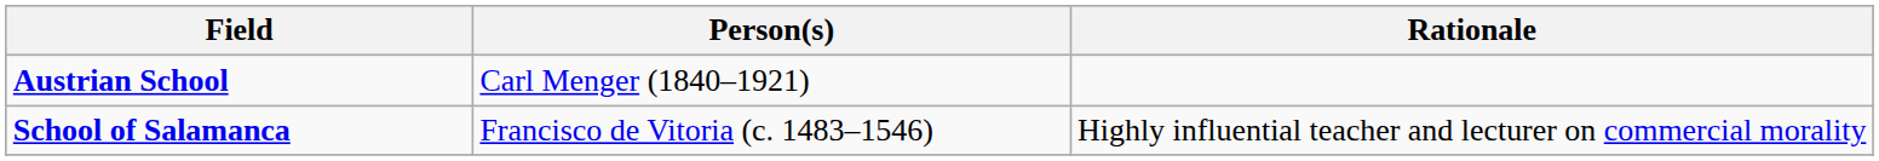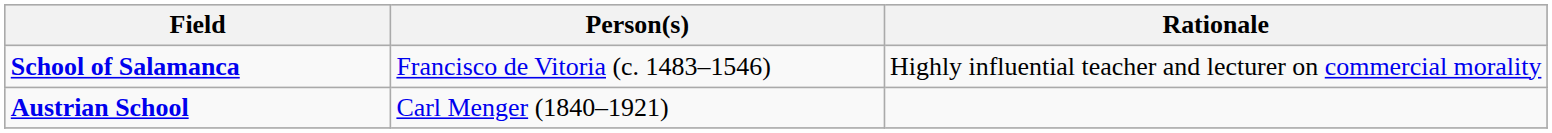 <table class="wikitable" style="text-align:left;">
 <tr>
 <th width="25%">Field</th>
 <th width="32%">Person(s)<br></th>
 <th width="43%">Rationale</th>
 </tr>
 <tr style="vertical-align:top">
+<td><strong><a href='#'>School of Salamanca</a></strong></td>
+<td><a href='#'>Francisco de Vitoria</a> (c. 1483–1546)</td>
+<td>Highly influential teacher and lecturer on <a href='#'>commercial morality</a></td>
+</tr>
+<tr style="vertical-align:top">
 <td><strong><a href='#'>Austrian School</a></strong></td>
 <td><a href='#'>Carl Menger</a> (1840–1921)</td>
 <td></td>
 </tr>
-<tr style="vertical-align:top">
-<td><strong><a href='#'>School of Salamanca</a></strong></td>
-<td><a href='#'>Francisco de Vitoria</a> (c. 1483–1546)</td>
-<td>Highly influential teacher and lecturer on <a href='#'>commercial morality</a></td>
-</tr>
 </table>
